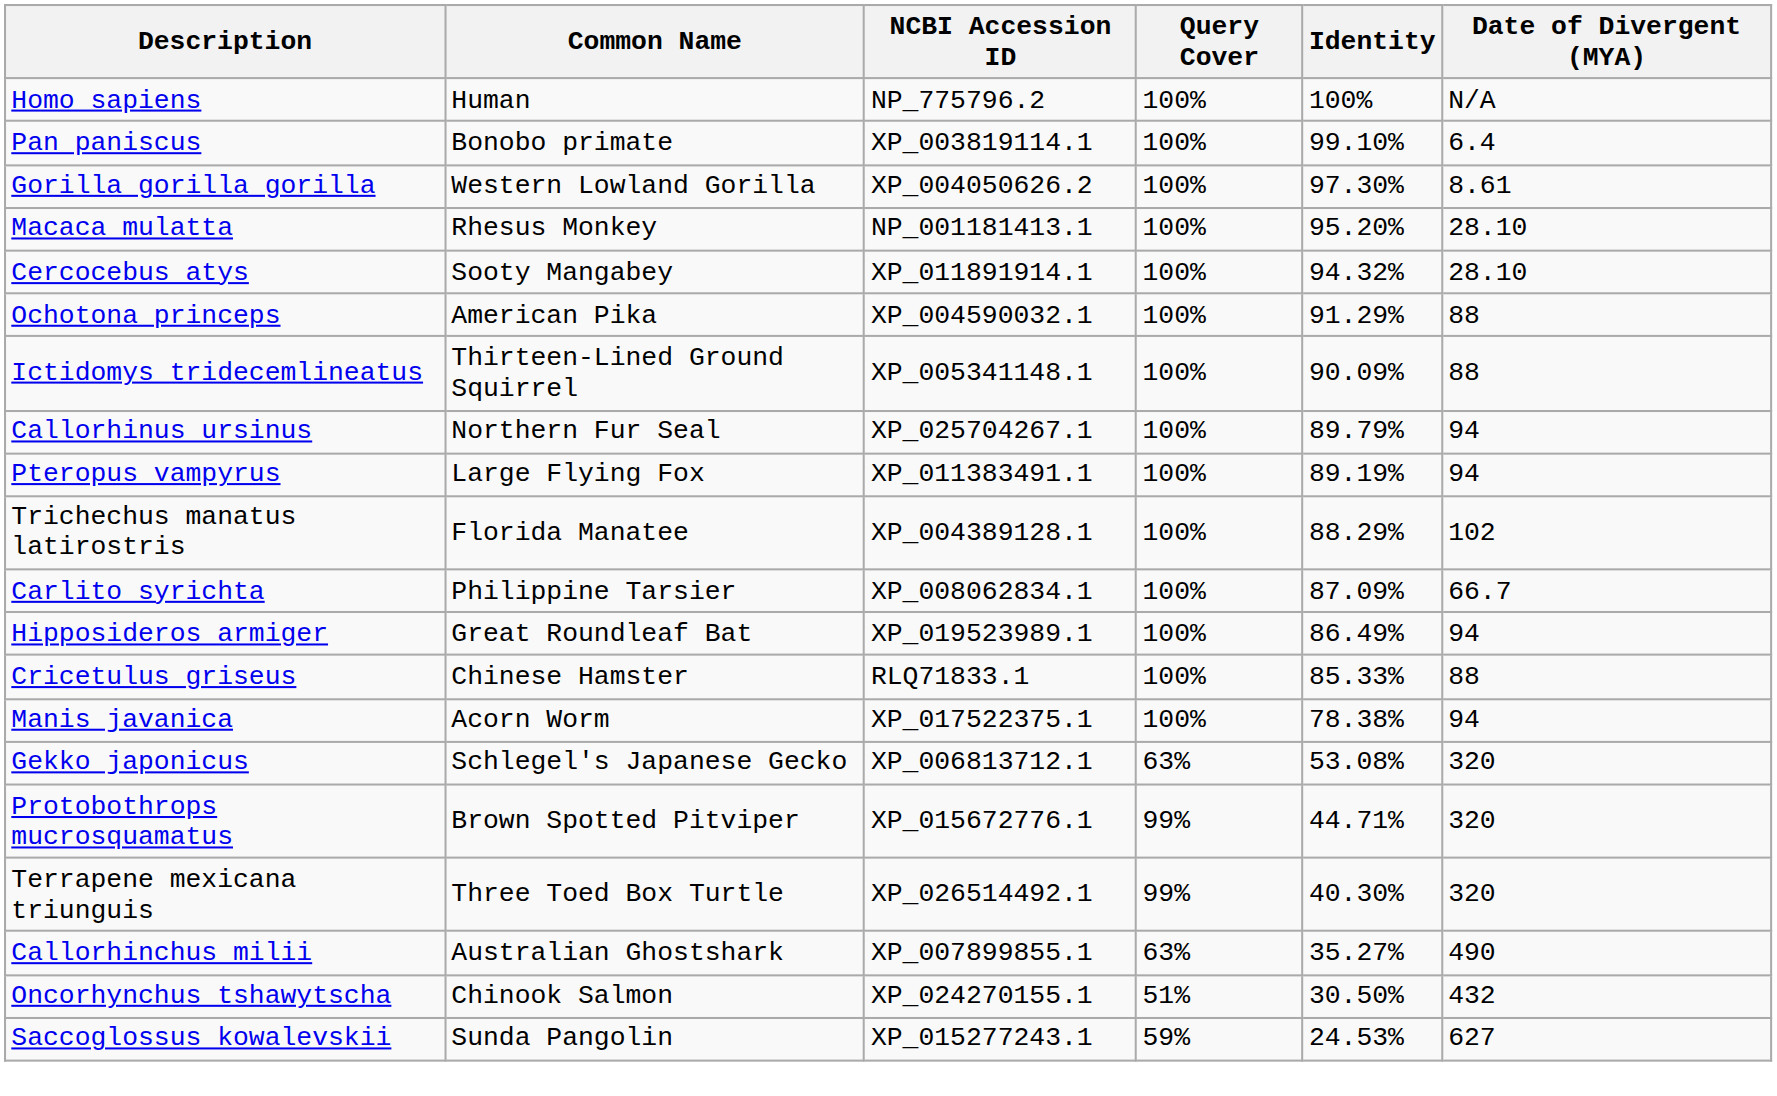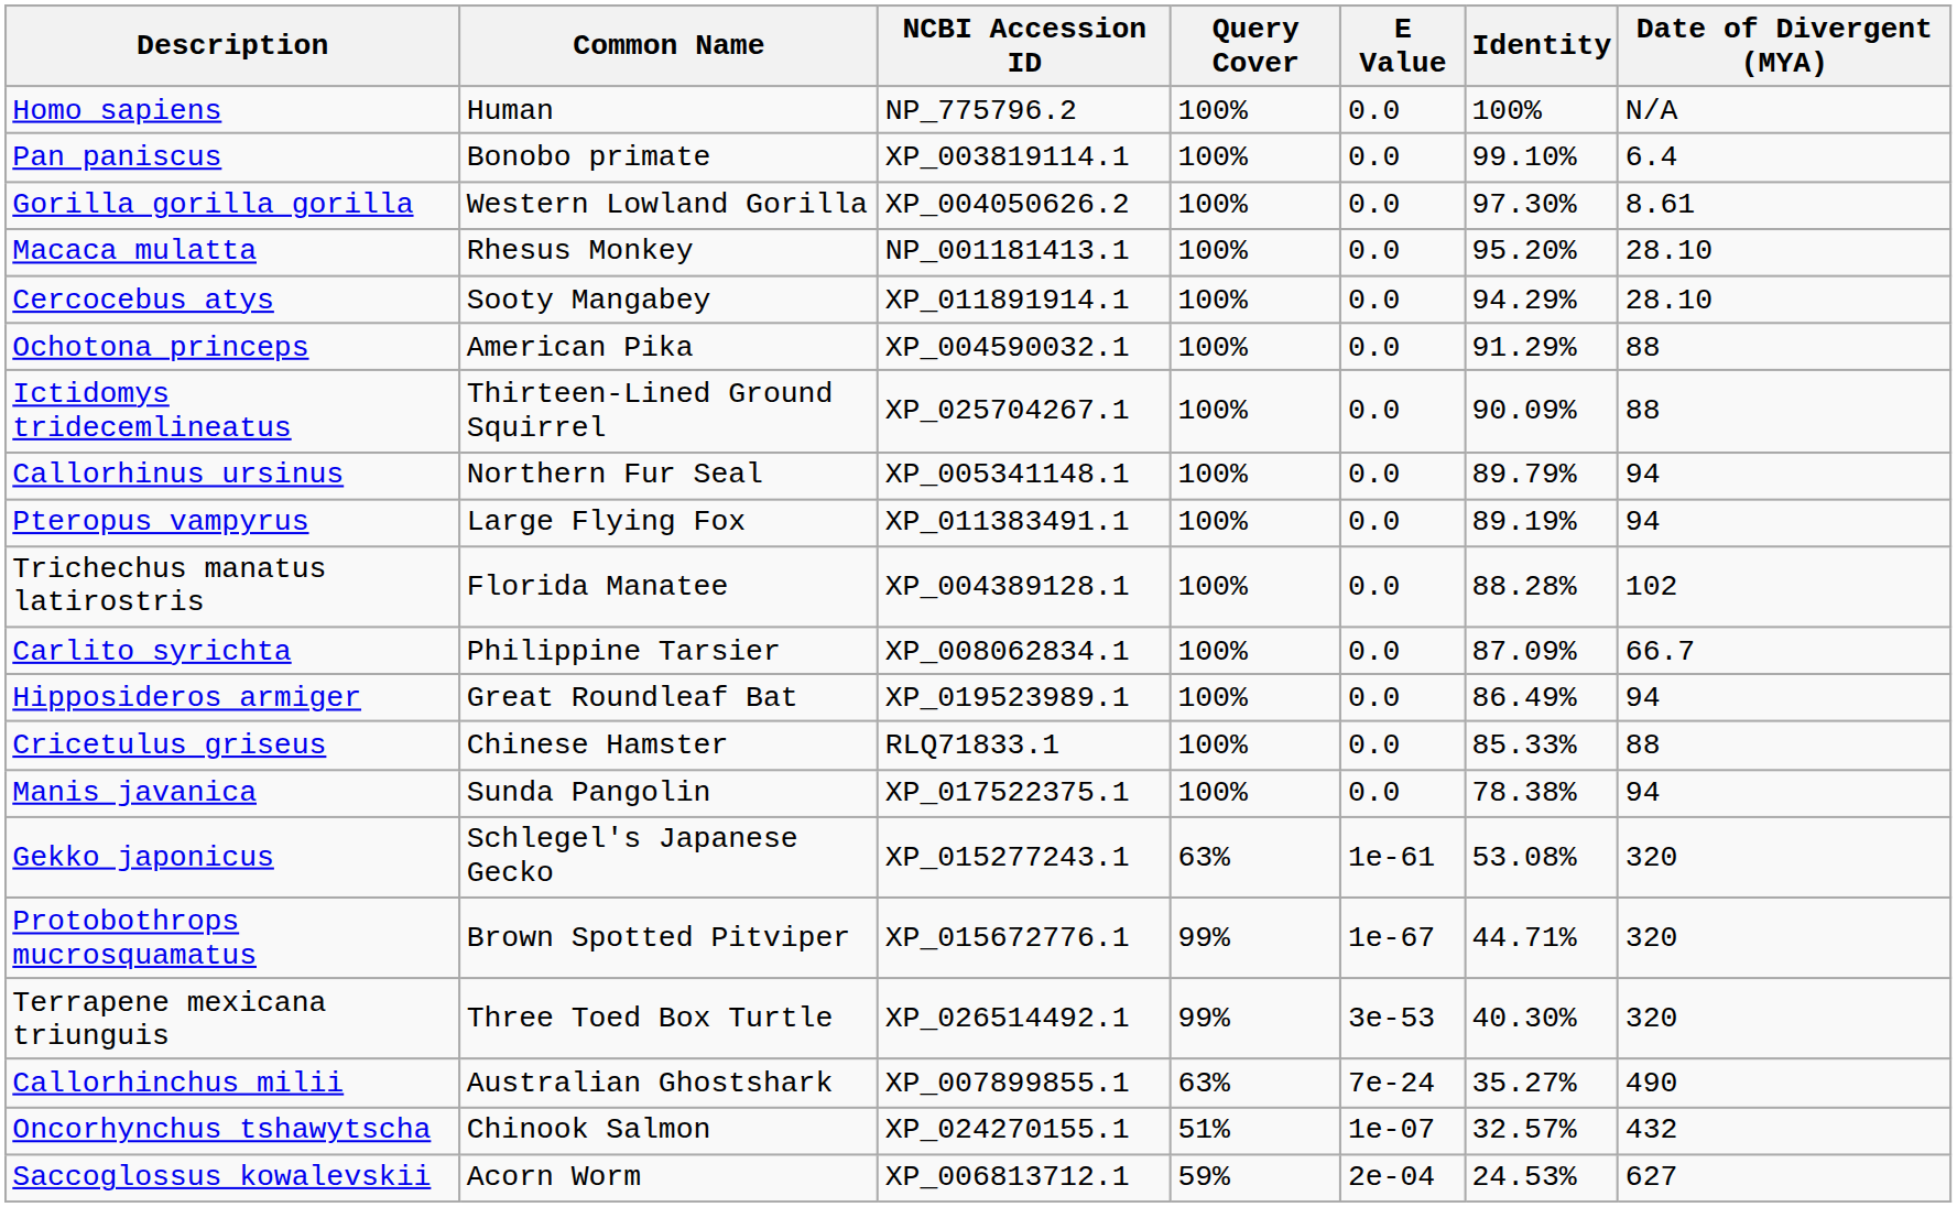 <table class="wikitable sortable">
 <tr>
 <th>Description</th>
 <th>Common Name</th>
 <th>NCBI Accession ID</th>
 <th>Query Cover</th>
+<th>E Value</th>
 <th>Identity</th>
 <th>Date of Divergent (MYA)</th>
 </tr>
 <tr>
 <td><a href='#'>Homo sapiens</a></td>
 <td>Human</td>
 <td>NP_775796.2</td>
 <td>100%</td>
+<td>0.0</td>
 <td>100%</td>
 <td>N/A</td>
 </tr>
 <tr>
 <td><a href='#'>Pan paniscus</a></td>
 <td>Bonobo primate</td>
 <td>XP_003819114.1</td>
 <td>100%</td>
+<td>0.0</td>
 <td>99.10%</td>
 <td>6.4</td>
 </tr>
 <tr>
 <td><a href='#'>Gorilla gorilla gorilla</a></td>
 <td>Western Lowland Gorilla</td>
 <td>XP_004050626.2</td>
 <td>100%</td>
+<td>0.0</td>
 <td>97.30%</td>
 <td>8.61</td>
 </tr>
 <tr>
 <td><a href='#'>Macaca mulatta</a></td>
 <td>Rhesus Monkey</td>
 <td>NP_001181413.1</td>
 <td>100%</td>
+<td>0.0</td>
 <td>95.20%</td>
 <td>28.10</td>
 </tr>
 <tr>
 <td><a href='#'>Cercocebus atys</a></td>
 <td>Sooty Mangabey</td>
 <td>XP_011891914.1</td>
 <td>100%</td>
-<td>94.32%</td>
+<td>0.0</td>
+<td>94.29%</td>
 <td>28.10</td>
 </tr>
 <tr>
 <td><a href='#'>Ochotona princeps</a></td>
 <td>American Pika</td>
 <td>XP_004590032.1</td>
 <td>100%</td>
+<td>0.0</td>
 <td>91.29%</td>
 <td>88</td>
 </tr>
 <tr>
 <td><a href='#'>Ictidomys tridecemlineatus</a></td>
 <td>Thirteen-Lined Ground Squirrel</td>
-<td>XP_005341148.1</td>
+<td>XP_025704267.1</td>
 <td>100%</td>
+<td>0.0</td>
 <td>90.09%</td>
 <td>88</td>
 </tr>
 <tr>
 <td><a href='#'>Callorhinus ursinus</a></td>
 <td>Northern Fur Seal</td>
-<td>XP_025704267.1</td>
+<td>XP_005341148.1</td>
 <td>100%</td>
+<td>0.0</td>
 <td>89.79%</td>
 <td>94</td>
 </tr>
 <tr>
 <td><a href='#'>Pteropus vampyrus</a></td>
 <td>Large Flying Fox</td>
 <td>XP_011383491.1</td>
 <td>100%</td>
+<td>0.0</td>
 <td>89.19%</td>
 <td>94</td>
 </tr>
 <tr>
 <td>Trichechus manatus latirostris</td>
 <td>Florida Manatee</td>
 <td>XP_004389128.1</td>
 <td>100%</td>
-<td>88.29%</td>
+<td>0.0</td>
+<td>88.28%</td>
 <td>102</td>
 </tr>
 <tr>
 <td><a href='#'>Carlito syrichta</a></td>
 <td>Philippine Tarsier</td>
 <td>XP_008062834.1</td>
 <td>100%</td>
+<td>0.0</td>
 <td>87.09%</td>
 <td>66.7</td>
 </tr>
 <tr>
 <td><a href='#'>Hipposideros armiger</a></td>
 <td>Great Roundleaf Bat</td>
 <td>XP_019523989.1</td>
 <td>100%</td>
+<td>0.0</td>
 <td>86.49%</td>
 <td>94</td>
 </tr>
 <tr>
 <td><a href='#'>Cricetulus griseus</a></td>
 <td>Chinese Hamster</td>
 <td>RLQ71833.1</td>
 <td>100%</td>
+<td>0.0</td>
 <td>85.33%</td>
 <td>88</td>
 </tr>
 <tr>
 <td><a href='#'>Manis javanica</a></td>
-<td>Acorn Worm</td>
+<td>Sunda Pangolin</td>
 <td>XP_017522375.1</td>
 <td>100%</td>
+<td>0.0</td>
 <td>78.38%</td>
 <td>94</td>
 </tr>
 <tr>
 <td><a href='#'>Gekko japonicus</a></td>
 <td>Schlegel's Japanese Gecko</td>
-<td>XP_006813712.1</td>
+<td>XP_015277243.1</td>
 <td>63%</td>
+<td>1e-61</td>
 <td>53.08%</td>
 <td>320</td>
 </tr>
 <tr>
 <td><a href='#'>Protobothrops mucrosquamatus</a></td>
 <td>Brown Spotted Pitviper</td>
 <td>XP_015672776.1</td>
 <td>99%</td>
+<td>1e-67</td>
 <td>44.71%</td>
 <td>320</td>
 </tr>
 <tr>
 <td>Terrapene mexicana triunguis</td>
 <td>Three Toed Box Turtle</td>
 <td>XP_026514492.1</td>
 <td>99%</td>
+<td>3e-53</td>
 <td>40.30%</td>
 <td>320</td>
 </tr>
 <tr>
 <td><a href='#'>Callorhinchus milii</a></td>
 <td>Australian Ghostshark</td>
 <td>XP_007899855.1</td>
 <td>63%</td>
+<td>7e-24</td>
 <td>35.27%</td>
 <td>490</td>
 </tr>
 <tr>
 <td><a href='#'>Oncorhynchus tshawytscha</a></td>
 <td>Chinook Salmon</td>
 <td>XP_024270155.1</td>
 <td>51%</td>
-<td>30.50%</td>
+<td>1e-07</td>
+<td>32.57%</td>
 <td>432</td>
 </tr>
 <tr>
 <td><a href='#'>Saccoglossus kowalevskii</a></td>
-<td>Sunda Pangolin</td>
-<td>XP_015277243.1</td>
+<td>Acorn Worm</td>
+<td>XP_006813712.1</td>
 <td>59%</td>
+<td>2e-04</td>
 <td>24.53%</td>
 <td>627</td>
 </tr>
 </table>
